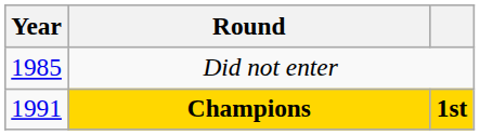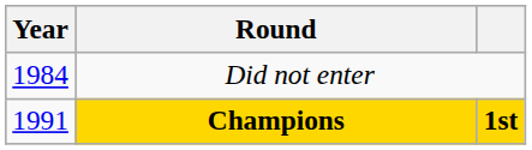 <table class="wikitable" style="text-align: center; font-size:90%">
 <tr>
 <th>Year</th>
 <th style="width:200px">Round</th>
 <th></th>
 </tr>
 <tr>
-<td><a href='#'>1985</a></td>
+<td><a href='#'>1984</a></td>
 <td colspan="2"><em>Did not enter</em></td>
 </tr>
 <tr>
 <td><a href='#'>1991</a></td>
 <td bgcolor=Gold><strong>Champions</strong></td>
 <td bgcolor=Gold><strong>1st</strong></td>
 </tr>
 </table>
